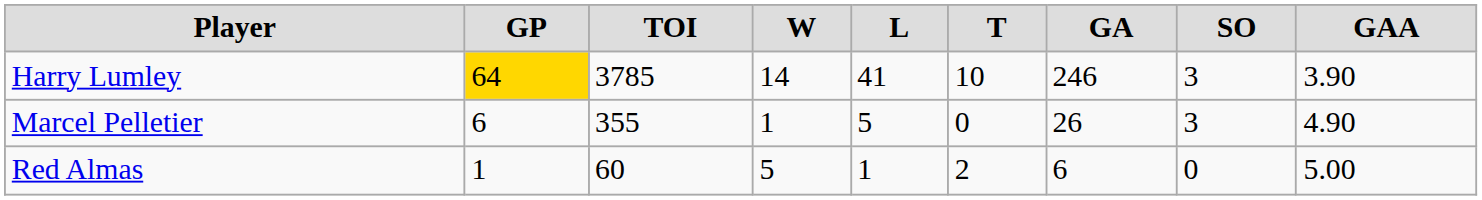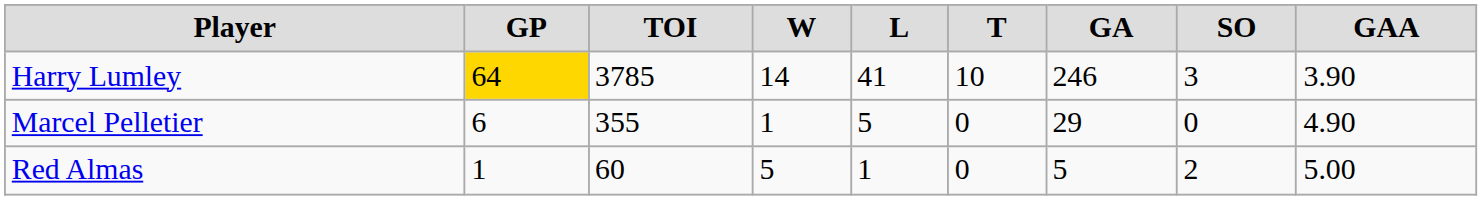 <table class="wikitable" width="50%">
 <tr align="center"  bgcolor="#dddddd">
 <td><strong>Player</strong></td>
 <td><strong>GP</strong></td>
 <td><strong>TOI</strong></td>
 <td><strong>W</strong></td>
 <td><strong>L</strong></td>
 <td><strong>T</strong></td>
 <td><strong>GA</strong></td>
 <td><strong>SO</strong></td>
 <td><strong>GAA</strong></td>
 </tr>
 <tr>
 <td><a href='#'>Harry Lumley</a></td>
 <td style="background: gold;">64</td>
 <td>3785</td>
 <td>14</td>
 <td>41</td>
 <td>10</td>
 <td>246</td>
 <td>3</td>
 <td>3.90</td>
 </tr>
 <tr>
 <td><a href='#'>Marcel Pelletier</a></td>
 <td>6</td>
 <td>355</td>
 <td>1</td>
 <td>5</td>
 <td>0</td>
-<td>26</td>
-<td>3</td>
+<td>29</td>
+<td>0</td>
 <td>4.90</td>
 </tr>
 <tr>
 <td><a href='#'>Red Almas</a></td>
 <td>1</td>
 <td>60</td>
 <td>5</td>
 <td>1</td>
+<td>0</td>
+<td>5</td>
 <td>2</td>
-<td>6</td>
-<td>0</td>
 <td>5.00</td>
 </tr>
 </table>
